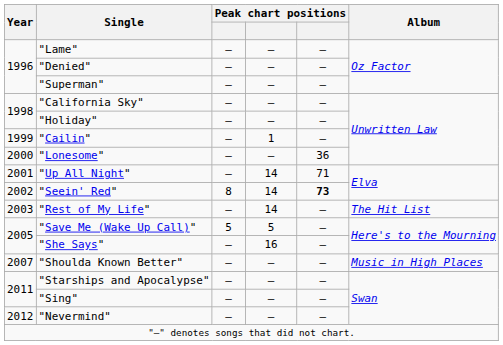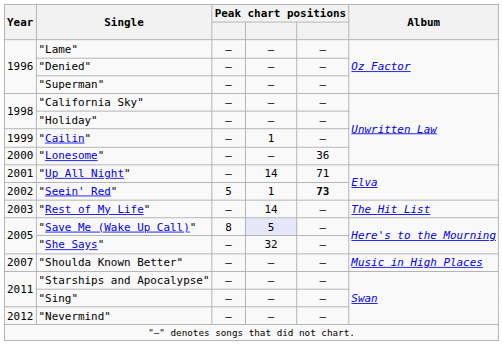 <table class="wikitable">
 <tr>
 <th rowspan="2">Year</th>
 <th rowspan="2">Single</th>
 <th colspan="3">Peak chart positions</th>
 <th rowspan="2">Album</th>
 </tr>
 <tr>
 <th align="center"></th>
 <th align="center"><br></th>
 <th align="center"><br></th>
 </tr>
 <tr>
 <td rowspan="3">1996</td>
 <td>"Lame"</td>
 <td align="center">—</td>
 <td align="center">—</td>
 <td align="center">—</td>
 <td rowspan="3"><em><a href='#'>Oz Factor</a></em></td>
 </tr>
 <tr>
 <td>"Denied"</td>
 <td align="center">—</td>
 <td align="center">—</td>
 <td align="center">—</td>
 </tr>
 <tr>
 <td>"Superman"</td>
 <td align="center">—</td>
 <td align="center">—</td>
 <td align="center">—</td>
 </tr>
 <tr>
 <td rowspan="2">1998</td>
 <td>"California Sky"</td>
 <td align="center">—</td>
 <td align="center">—</td>
 <td align="center">—</td>
 <td rowspan="4"><em><a href='#'>Unwritten Law</a></em></td>
 </tr>
 <tr>
 <td>"Holiday"</td>
 <td align="center">—</td>
 <td align="center">—</td>
 <td align="center">—</td>
 </tr>
 <tr>
 <td>1999</td>
 <td>"<a href='#'>Cailin</a>"</td>
 <td align="center">—</td>
 <td align="center">1</td>
 <td align="center">—</td>
 </tr>
 <tr>
 <td>2000</td>
 <td>"<a href='#'>Lonesome</a>"</td>
 <td align="center">—</td>
 <td align="center">—</td>
 <td align="center">36</td>
 </tr>
 <tr>
 <td>2001</td>
 <td>"<a href='#'>Up All Night</a>"</td>
 <td align="center">—</td>
 <td align="center">14</td>
 <td align="center">71</td>
 <td rowspan="2"><em><a href='#'>Elva</a></em></td>
 </tr>
 <tr>
 <td>2002</td>
 <td>"<a href='#'>Seein' Red</a>"</td>
-<td align="center">8</td>
-<td align="center">14</td>
+<td align="center">5</td>
+<td align="center">1</td>
 <td align="center"><strong>73</strong></td>
 </tr>
 <tr>
 <td>2003</td>
 <td>"<a href='#'>Rest of My Life</a>"</td>
 <td align="center">—</td>
 <td align="center">14</td>
 <td align="center">—</td>
 <td><em><a href='#'>The Hit List</a></em></td>
 </tr>
 <tr>
 <td rowspan="2">2005</td>
 <td>"<a href='#'>Save Me (Wake Up Call)</a>"</td>
-<td align="center">5</td>
-<td align="center">5</td>
+<td align="center">8</td>
+<td align="center" style="background: lavender;">5</td>
 <td align="center">—</td>
 <td rowspan="2"><em><a href='#'>Here's to the Mourning</a></em></td>
 </tr>
 <tr>
 <td>"<a href='#'>She Says</a>"</td>
 <td align="center">—</td>
-<td align="center">16</td>
+<td align="center">32</td>
 <td align="center">—</td>
 </tr>
 <tr>
 <td>2007</td>
 <td>"Shoulda Known Better"</td>
 <td align="center">—</td>
 <td align="center">—</td>
 <td align="center">—</td>
 <td><em><a href='#'>Music in High Places</a></em></td>
 </tr>
 <tr>
 <td rowspan="2">2011</td>
 <td>"Starships and Apocalypse"</td>
 <td align="center">—</td>
 <td align="center">—</td>
 <td align="center">—</td>
 <td rowspan="3"><em><a href='#'>Swan</a></em></td>
 </tr>
 <tr>
 <td>"Sing"</td>
 <td align="center">—</td>
 <td align="center">—</td>
 <td align="center">—</td>
 </tr>
 <tr>
 <td rowspan="1">2012</td>
 <td>"Nevermind"</td>
 <td align="center">—</td>
 <td align="center">—</td>
 <td align="center">—</td>
 </tr>
 <tr>
 <td align="center" colspan="6" style="font-size: 85%">"—" denotes songs that did not chart.</td>
 </tr>
 </table>
